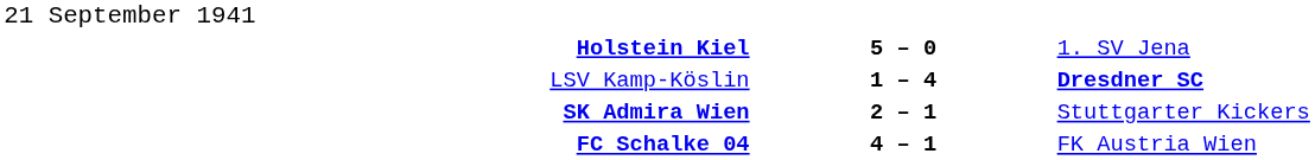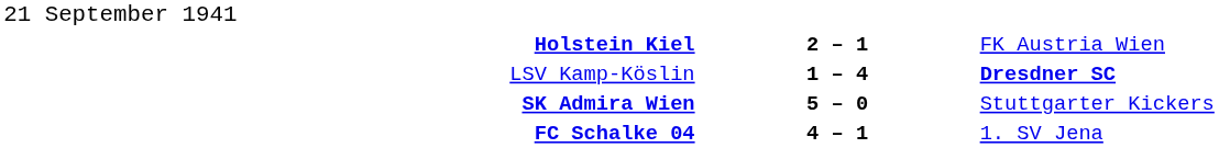 <table width=100% cellspacing=1>
 <tr>
 <th width=25%></th>
 <th width=10%></th>
 <th width=25%></th>
 <th></th>
 </tr>
 <tr>
 <td>21 September 1941</td>
 </tr>
 <tr style=font-size:90%>
 <td align=right><strong><a href='#'>Holstein Kiel</a></strong></td>
-<td align=center><strong>5 – 0</strong></td>
-<td><a href='#'>1. SV Jena</a></td>
+<td align=center><strong>2 – 1</strong></td>
+<td><a href='#'>FK Austria Wien</a></td>
 </tr>
 <tr style=font-size:90%>
 <td align=right><a href='#'>LSV Kamp-Köslin</a></td>
 <td align=center><strong>1 – 4</strong></td>
 <td><strong><a href='#'>Dresdner SC</a></strong></td>
 </tr>
 <tr style=font-size:90%>
 <td align=right><strong><a href='#'>SK Admira Wien</a></strong></td>
-<td align=center><strong>2 – 1</strong></td>
+<td align=center><strong>5 – 0</strong></td>
 <td><a href='#'>Stuttgarter Kickers</a></td>
 </tr>
 <tr style=font-size:90%>
 <td align=right><strong><a href='#'>FC Schalke 04</a></strong></td>
 <td align=center><strong>4 – 1</strong></td>
-<td><a href='#'>FK Austria Wien</a></td>
+<td><a href='#'>1. SV Jena</a></td>
 </tr>
 </table>
